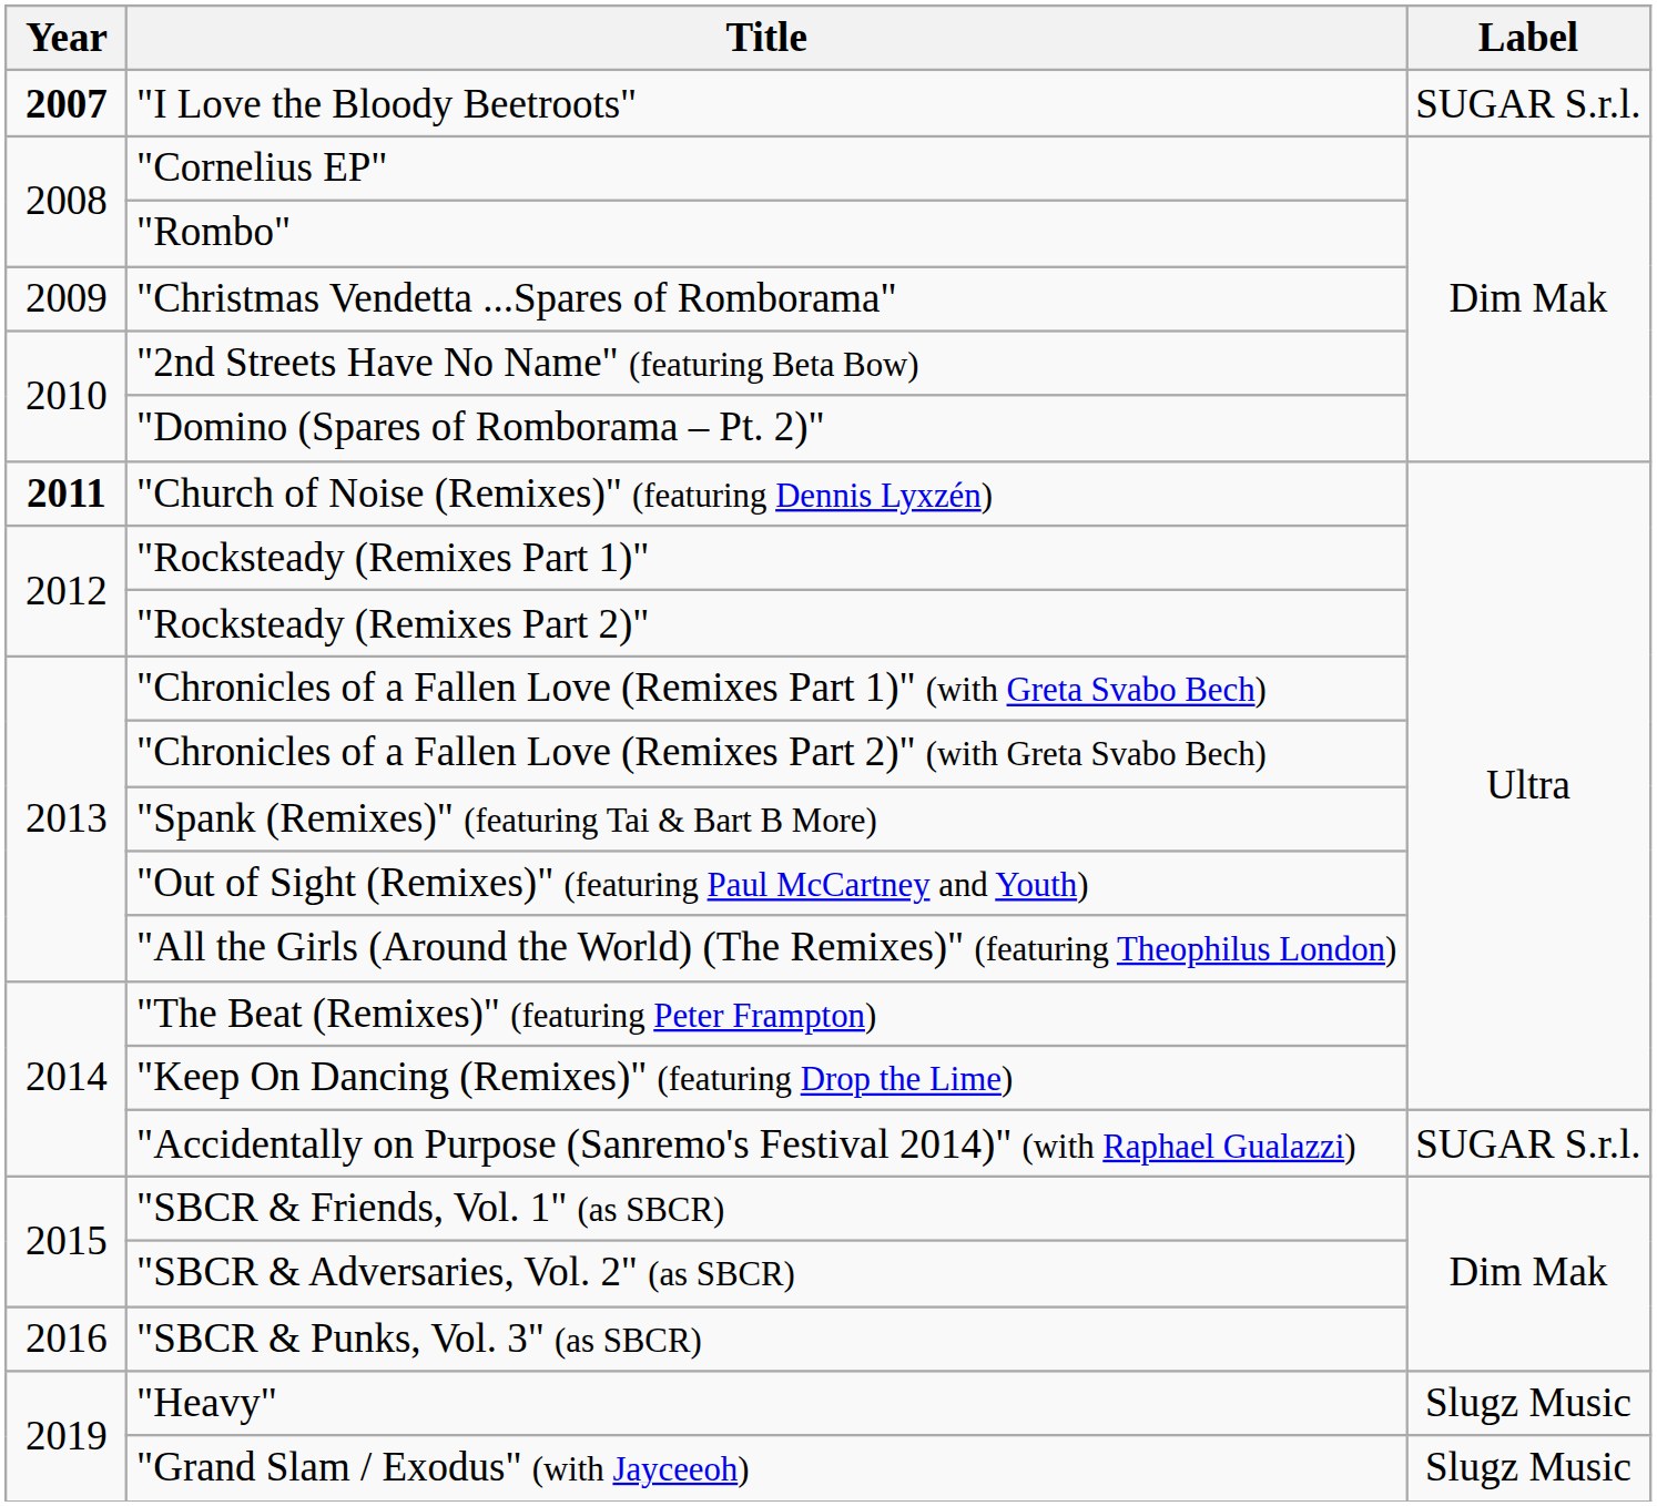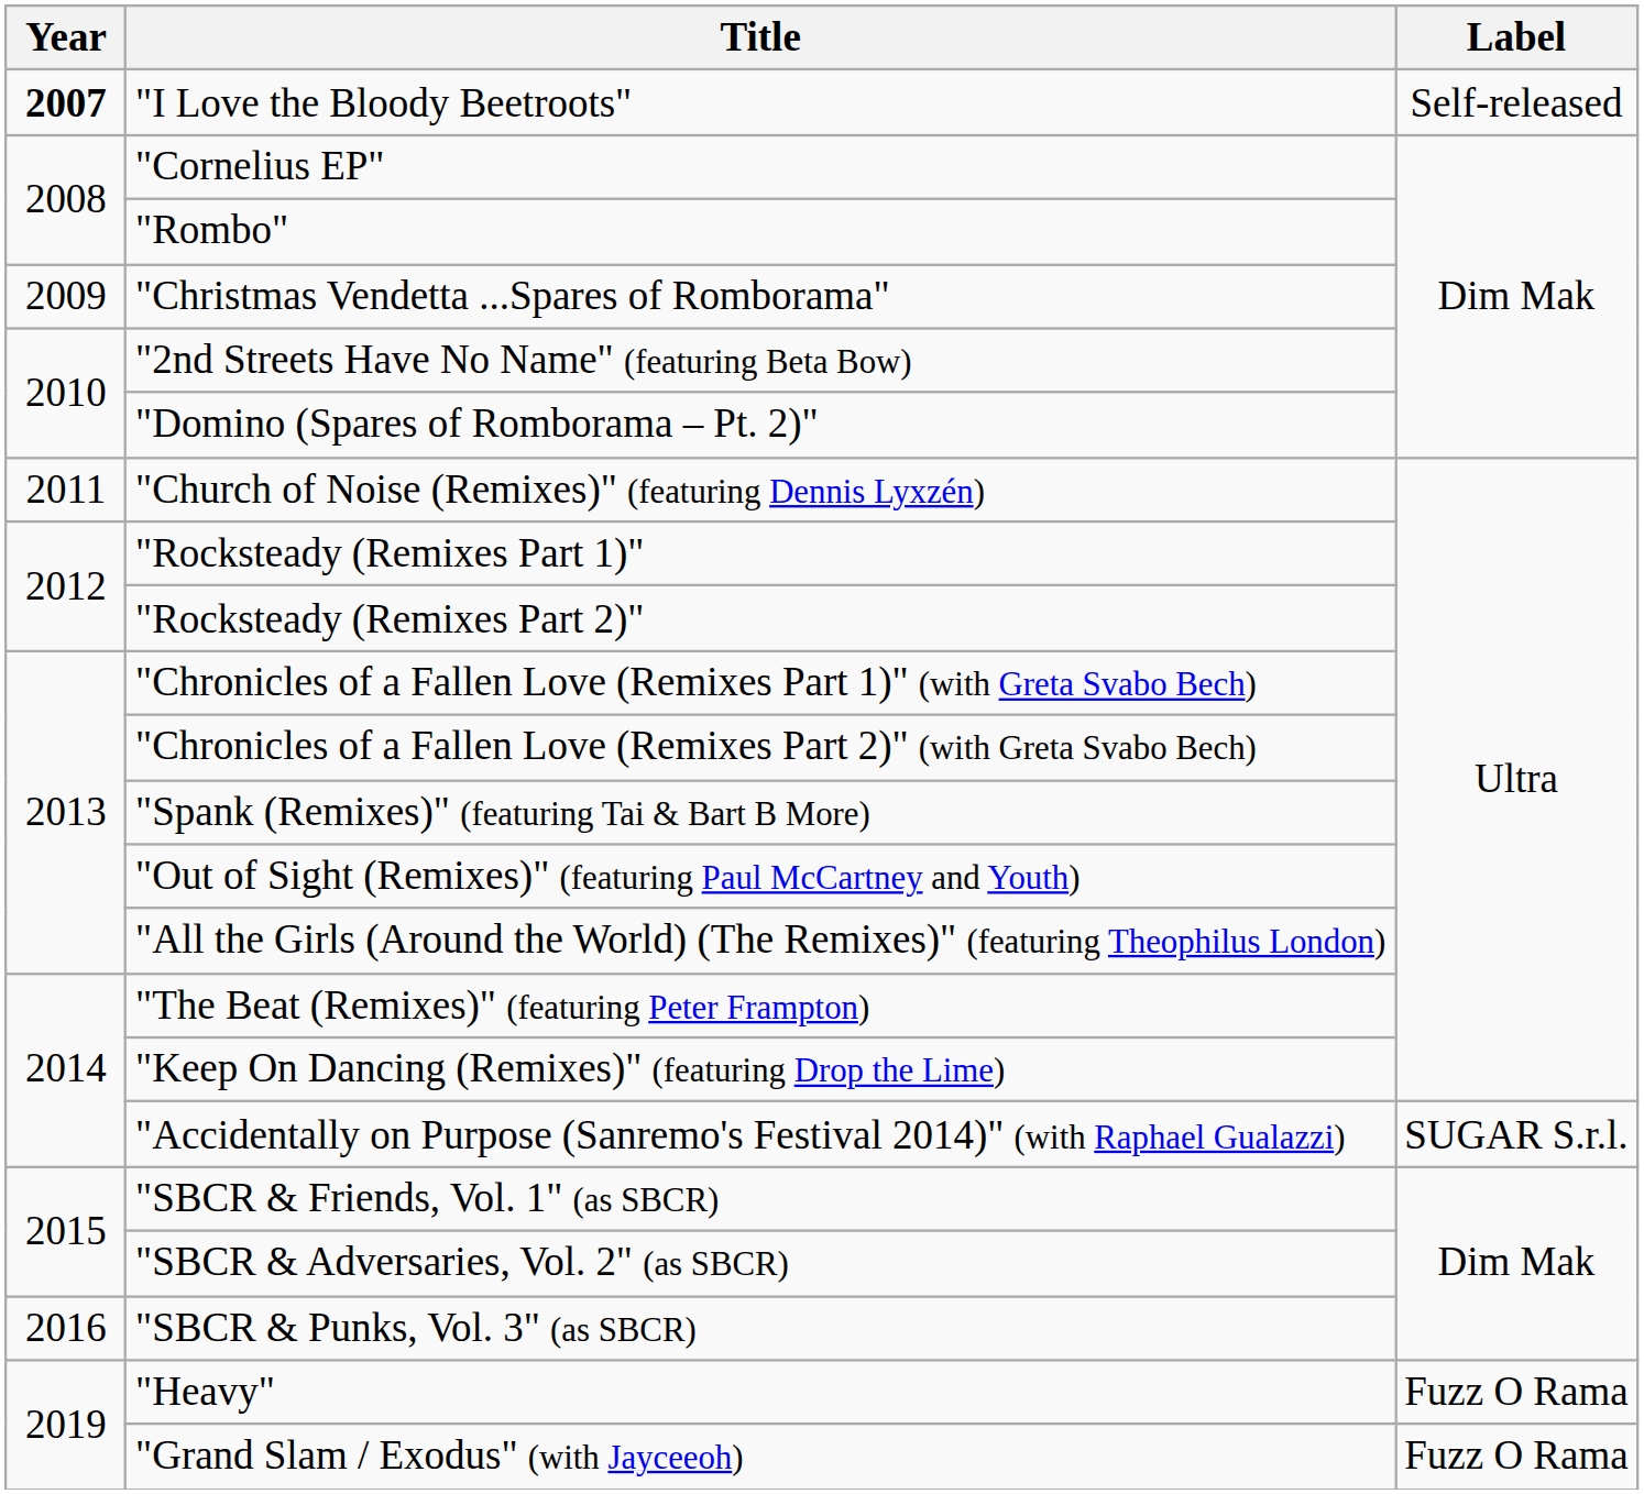 <table class="wikitable">
 <tr>
 <th width="40">Year</th>
 <th>Title</th>
 <th>Label</th>
 </tr>
 <tr>
 <td align="center"><strong>2007</strong></td>
 <td>"I Love the Bloody Beetroots"</td>
-<td align="center">SUGAR S.r.l.</td>
+<td align="center">Self-released</td>
 </tr>
 <tr>
 <td align="center" rowspan="2">2008</td>
 <td>"Cornelius EP"</td>
 <td align="center" rowspan="5">Dim Mak</td>
 </tr>
 <tr>
 <td>"Rombo"</td>
 </tr>
 <tr>
 <td align="center">2009</td>
 <td>"Christmas Vendetta ...Spares of Romborama"</td>
 </tr>
 <tr>
 <td align="center" rowspan="2">2010</td>
 <td>"2nd Streets Have No Name" <small>(featuring Beta Bow)</small></td>
 </tr>
 <tr>
 <td>"Domino (Spares of Romborama – Pt. 2)"</td>
 </tr>
 <tr>
-<td align="center"><strong>2011</strong></td>
+<td align="center">2011</td>
 <td>"Church of Noise (Remixes)" <small>(featuring <a href='#'>Dennis Lyxzén</a>)</small></td>
 <td align="center" rowspan="10">Ultra</td>
 </tr>
 <tr>
 <td align="center" rowspan="2">2012</td>
 <td>"Rocksteady (Remixes Part 1)"</td>
 </tr>
 <tr>
 <td>"Rocksteady (Remixes Part 2)"</td>
 </tr>
 <tr>
 <td align="center" rowspan="5">2013</td>
 <td>"Chronicles of a Fallen Love (Remixes Part 1)" <small>(with <a href='#'>Greta Svabo Bech</a>)</small></td>
 </tr>
 <tr>
 <td>"Chronicles of a Fallen Love (Remixes Part 2)" <small>(with Greta Svabo Bech)</small></td>
 </tr>
 <tr>
 <td>"Spank (Remixes)" <small>(featuring Tai & Bart B More)</small></td>
 </tr>
 <tr>
 <td>"Out of Sight (Remixes)" <small>(featuring <a href='#'>Paul McCartney</a> and <a href='#'>Youth</a>)</small></td>
 </tr>
 <tr>
 <td>"All the Girls (Around the World) (The Remixes)" <small>(featuring <a href='#'>Theophilus London</a>)</small></td>
 </tr>
 <tr>
 <td align="center" rowspan="3">2014</td>
 <td>"The Beat (Remixes)" <small>(featuring <a href='#'>Peter Frampton</a>)</small></td>
 </tr>
 <tr>
 <td>"Keep On Dancing (Remixes)" <small>(featuring <a href='#'>Drop the Lime</a>)</small></td>
 </tr>
 <tr>
 <td>"Accidentally on Purpose (Sanremo's Festival 2014)" <small>(with <a href='#'>Raphael Gualazzi</a>)</small></td>
 <td align="center">SUGAR S.r.l.</td>
 </tr>
 <tr>
 <td align="center" rowspan="2">2015</td>
 <td>"SBCR & Friends, Vol. 1" <small>(as SBCR)</small></td>
 <td align="center" rowspan="3">Dim Mak</td>
 </tr>
 <tr>
 <td>"SBCR & Adversaries, Vol. 2" <small>(as SBCR)</small></td>
 </tr>
 <tr>
 <td align="center" rowspan="1">2016</td>
 <td>"SBCR & Punks, Vol. 3" <small>(as SBCR)</small></td>
 </tr>
 <tr>
 <td align="center" rowspan="2">2019</td>
 <td>"Heavy"</td>
-<td align="center">Slugz Music</td>
+<td align="center">Fuzz O Rama</td>
 </tr>
 <tr>
 <td>"Grand Slam / Exodus" <small>(with <a href='#'>Jayceeoh</a>)</small></td>
-<td align="center">Slugz Music</td>
+<td align="center">Fuzz O Rama</td>
 </tr>
 </table>
